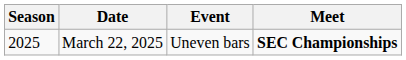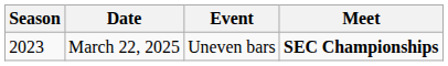 <table class="wikitable">
 <tr>
 <th>Season</th>
 <th>Date</th>
 <th>Event</th>
 <th>Meet</th>
 </tr>
 <tr>
-<td rowspan="1">2025</td>
+<td rowspan="1">2023</td>
 <td>March 22, 2025</td>
 <td>Uneven bars</td>
 <td><strong>SEC Championships</strong></td>
 </tr>
 </table>
